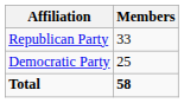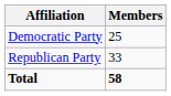 <table class="wikitable">
 <tr>
 <th>Affiliation</th>
 <th>Members</th>
 </tr>
 <tr>
+<td><a href='#'>Democratic Party</a></td>
+<td>25</td>
+</tr>
+<tr>
 <td><a href='#'>Republican Party</a></td>
 <td>33</td>
-</tr>
-<tr>
-<td><a href='#'>Democratic Party</a></td>
-<td>25</td>
 </tr>
 <tr>
 <td><strong>Total</strong><br></td>
 <td><strong>58</strong></td>
 </tr>
 </table>
